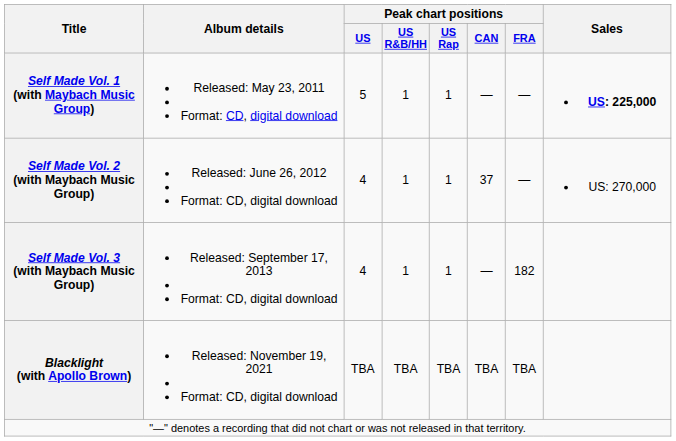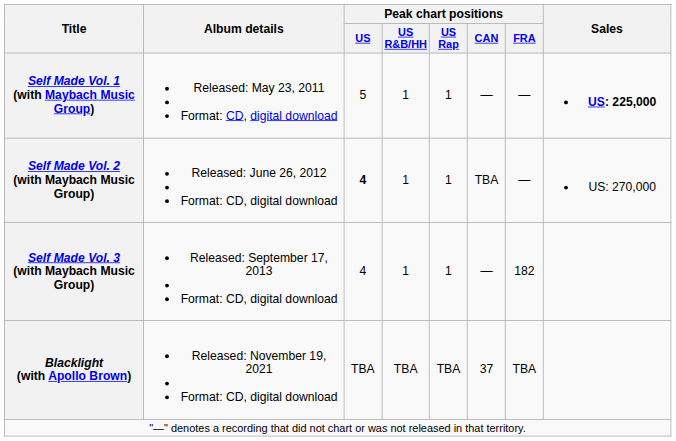 <table class="wikitable plainrowheaders" style="text-align:center;">
 <tr>
 <th scope="col" rowspan="2" style="width:11em;">Title</th>
 <th scope="col" rowspan="2" style="width:16em;">Album details</th>
 <th scope="col" colspan="5">Peak chart positions</th>
 <th scope="col" rowspan="2" style="width:10em;">Sales</th>
 </tr>
 <tr>
 <th scope="col" style="width:3em;font-size:90%;"><a href='#'>US</a><br></th>
 <th scope="col" style="width:3em;font-size:90%;"><a href='#'>US<br>R&B/HH</a><br></th>
 <th scope="col" style="width:3em;font-size:90%;"><a href='#'>US Rap</a><br></th>
 <th scope="col" style="width:3em;font-size:90%;"><a href='#'>CAN</a><br></th>
 <th style="width:3em; font-size:90%"><a href='#'>FRA</a><br></th>
 </tr>
 <tr>
 <th scope="row"><em><a href='#'>Self Made Vol. 1</a></em><br><span>(with <a href='#'>Maybach Music Group</a>)</span></th>
 <td><br><ul><li>Released: May 23, 2011</li><li></li><li>Format: <a href='#'>CD</a>, <a href='#'>digital download</a></li></ul></td>
 <td>5</td>
 <td>1</td>
 <td>1</td>
 <td>—</td>
 <td>—</td>
 <td><strong><br><ul><li><a href='#'>US</a>: 225,000</li></ul></strong></td>
 </tr>
 <tr>
 <th scope="row"><em><a href='#'>Self Made Vol. 2</a></em><br><span>(with Maybach Music Group)</span></th>
 <td><br><ul><li>Released: June 26, 2012</li><li></li><li>Format: CD, digital download</li></ul></td>
-<td>4</td>
+<td><strong>4</strong></td>
 <td>1</td>
 <td>1</td>
-<td>37</td>
+<td>TBA</td>
 <td>—</td>
 <td><br><ul><li>US: 270,000</li></ul></td>
 </tr>
 <tr>
 <th scope="row"><em><a href='#'>Self Made Vol. 3</a></em><br><span>(with Maybach Music Group)</span></th>
 <td><br><ul><li>Released: September 17, 2013</li><li></li><li>Format: CD, digital download</li></ul></td>
 <td>4</td>
 <td>1</td>
 <td>1</td>
 <td>—</td>
 <td>182</td>
 <td></td>
 </tr>
 <tr>
 <th scope="row"><em>Blacklight</em><br><span>(with <a href='#'>Apollo Brown</a>)</span></th>
 <td><br><ul><li>Released: November 19, 2021</li><li></li><li>Format: CD, digital download</li></ul></td>
 <td>TBA</td>
 <td>TBA</td>
 <td>TBA</td>
-<td>TBA</td>
+<td>37</td>
 <td>TBA</td>
 <td></td>
 </tr>
 <tr>
 <td colspan="8" style="font-size:90%">"—" denotes a recording that did not chart or was not released in that territory.</td>
 </tr>
 </table>
